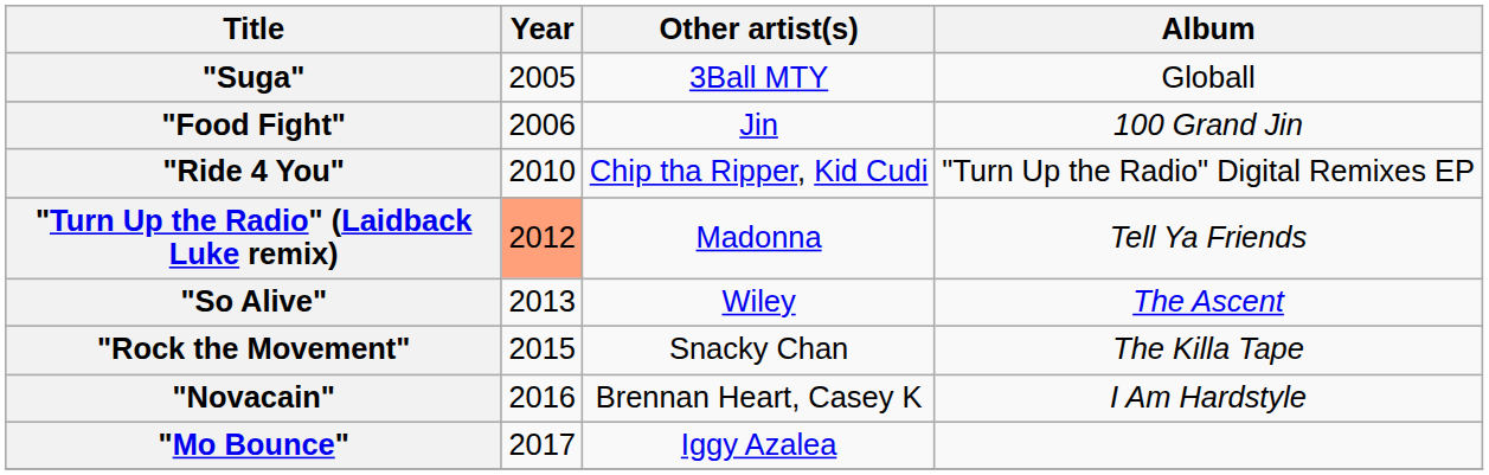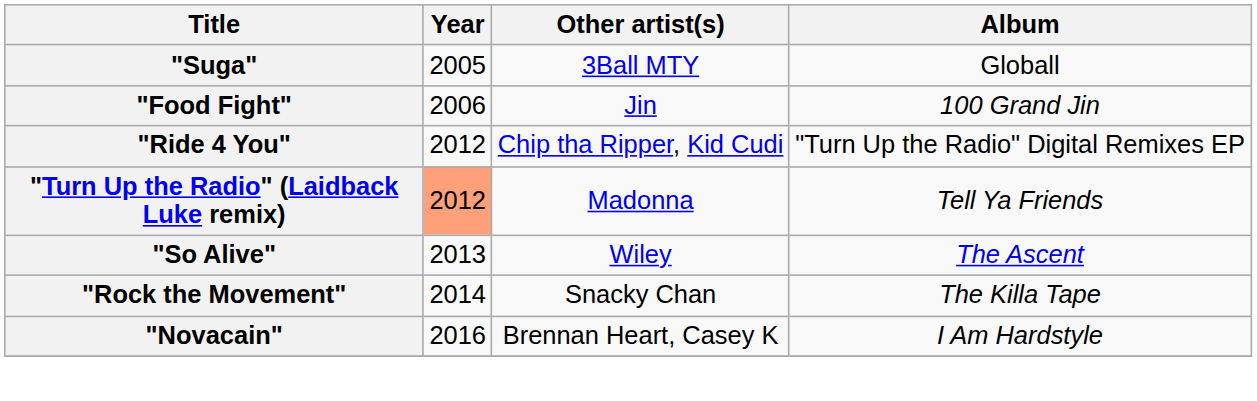 <table class="wikitable plainrowheaders" style="text-align:center;" border="1">
 <tr>
 <th scope="col" style="width:16em;">Title</th>
 <th scope="col">Year</th>
 <th scope="col">Other artist(s)</th>
 <th scope="col">Album</th>
 </tr>
 <tr>
 <th scope="row">"Suga"</th>
 <td>2005</td>
 <td><a href='#'>3Ball MTY</a></td>
 <td>Globall</td>
 </tr>
 <tr>
 <th scope="row">"Food Fight"</th>
 <td>2006</td>
 <td><a href='#'>Jin</a></td>
 <td><em>100 Grand Jin</em></td>
 </tr>
 <tr>
 <th scope="row">"Ride 4 You"</th>
-<td>2010</td>
+<td>2012</td>
 <td><a href='#'>Chip tha Ripper</a>, <a href='#'>Kid Cudi</a></td>
 <td>"Turn Up the Radio" Digital Remixes EP</td>
 </tr>
 <tr>
 <th scope="row">"<a href='#'>Turn Up the Radio</a>" (<a href='#'>Laidback Luke</a> remix)</th>
 <td style="background: lightsalmon;">2012</td>
 <td><a href='#'>Madonna</a></td>
 <td><em>Tell Ya Friends</em></td>
 </tr>
 <tr>
 <th scope="row">"So Alive"</th>
 <td>2013</td>
 <td><a href='#'>Wiley</a></td>
 <td><em><a href='#'>The Ascent</a></em></td>
 </tr>
 <tr>
 <th scope="row">"Rock the Movement"</th>
-<td>2015</td>
+<td>2014</td>
 <td>Snacky Chan</td>
 <td><em>The Killa Tape</em></td>
 </tr>
 <tr>
 <th scope="row">"Novacain"</th>
 <td>2016</td>
 <td>Brennan Heart, Casey K</td>
 <td><em>I Am Hardstyle</em></td>
 </tr>
 <tr>
-<th scope="row">"<a href='#'>Mo Bounce</a>"</th>
-<td>2017</td>
-<td><a href='#'>Iggy Azalea</a></td>
-<td></td>
-</tr>
-<tr>
 </tr>
 </table>
